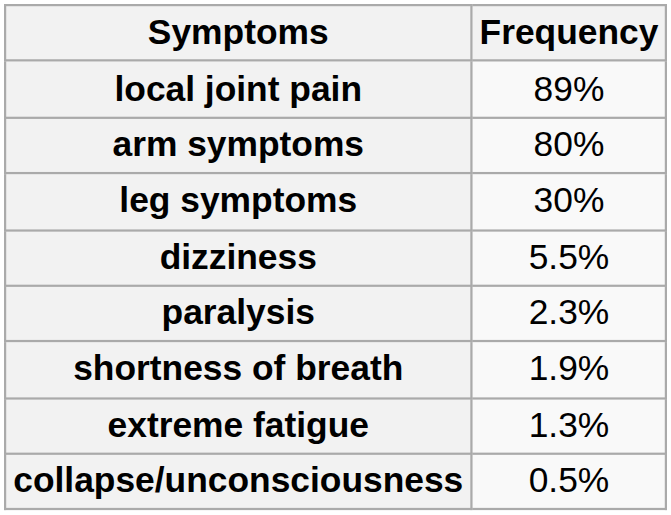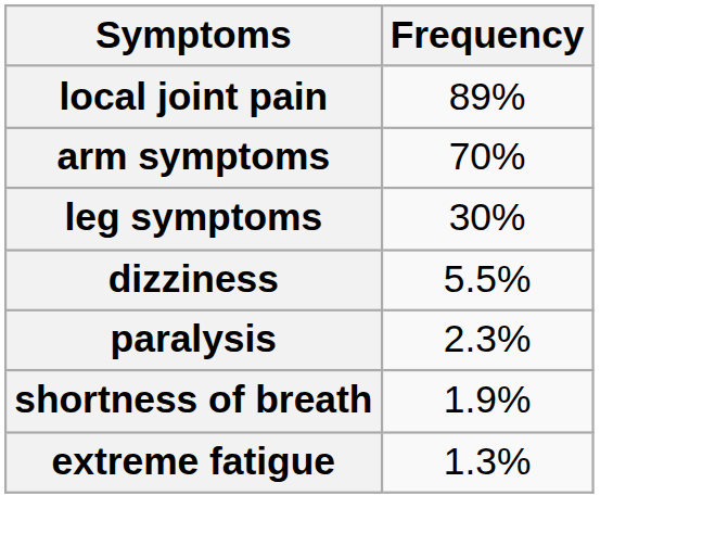 <table class="wikitable" style="text-align: center;">
 <tr>
 <th scope="col">Symptoms</th>
 <th scope="col">Frequency</th>
 </tr>
 <tr>
 <th scope="row">local joint pain</th>
 <td>89%</td>
 </tr>
 <tr>
 <th scope="row">arm symptoms</th>
-<td>80%</td>
+<td>70%</td>
 </tr>
 <tr>
 <th scope="row">leg symptoms</th>
 <td>30%</td>
 </tr>
 <tr>
 <th scope="row">dizziness</th>
 <td>5.5%</td>
 </tr>
 <tr>
 <th scope="row">paralysis</th>
 <td>2.3%</td>
 </tr>
 <tr>
 <th scope="row">shortness of breath</th>
 <td>1.9%</td>
 </tr>
 <tr>
 <th scope="row">extreme fatigue</th>
 <td>1.3%</td>
 </tr>
-<tr>
-<th scope="row">collapse/unconsciousness</th>
-<td>0.5%</td>
-</tr>
 </table>
